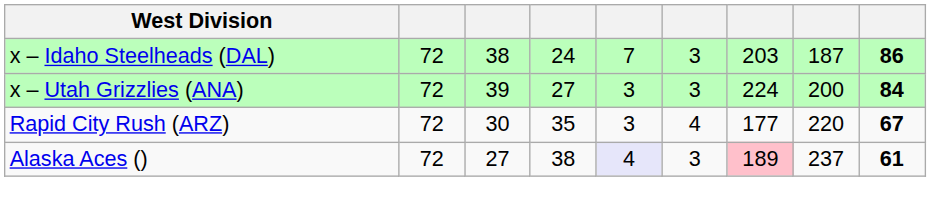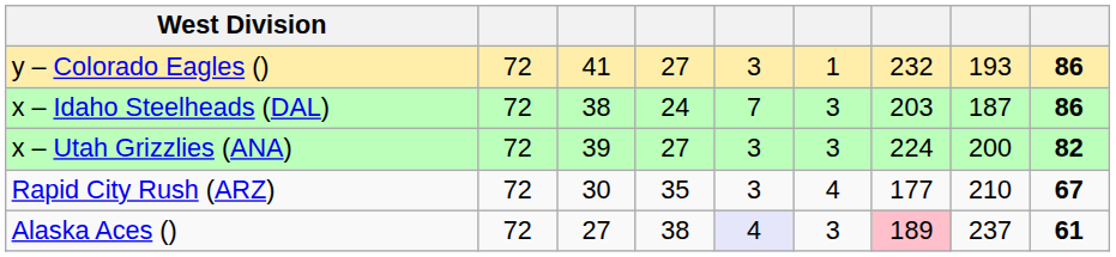 <table class="wikitable sortable" style="text-align:center">
 <tr>
 <th style="width:30%;" class="unsortable">West Division</th>
 <th style="width:5%;"></th>
 <th style="width:5%;"></th>
 <th style="width:5%;"></th>
 <th style="width:5%;"></th>
 <th style="width:5%;"></th>
 <th style="width:5%;"></th>
 <th style="width:5%;"></th>
 <th style="width:5%;"></th>
+</tr>
+<tr bgcolor=#ffeeaa>
+<td align=left>y – <a href='#'>Colorado Eagles</a> ()</td>
+<td>72</td>
+<td>41</td>
+<td>27</td>
+<td>3</td>
+<td>1</td>
+<td>232</td>
+<td>193</td>
+<td><strong>86</strong></td>
 </tr>
 <tr bgcolor=#bbffbb>
 <td align=left>x – <a href='#'>Idaho Steelheads</a> (<a href='#'>DAL</a>)</td>
 <td>72</td>
 <td>38</td>
 <td>24</td>
 <td>7</td>
 <td>3</td>
 <td>203</td>
 <td>187</td>
 <td><strong>86</strong></td>
 </tr>
 <tr bgcolor=#bbffbb>
 <td align=left>x – <a href='#'>Utah Grizzlies</a> (<a href='#'>ANA</a>)</td>
 <td>72</td>
 <td>39</td>
 <td>27</td>
 <td>3</td>
 <td>3</td>
 <td>224</td>
 <td>200</td>
-<td><strong>84</strong></td>
+<td><strong>82</strong></td>
 </tr>
 <tr>
 <td align=left><a href='#'>Rapid City Rush</a> (<a href='#'>ARZ</a>)</td>
 <td>72</td>
 <td>30</td>
 <td>35</td>
 <td>3</td>
 <td>4</td>
 <td>177</td>
-<td>220</td>
+<td>210</td>
 <td><strong>67</strong></td>
 </tr>
 <tr>
 <td align=left><a href='#'>Alaska Aces</a> ()</td>
 <td>72</td>
 <td>27</td>
 <td>38</td>
 <td style="background: lavender;">4</td>
 <td>3</td>
 <td style="background: pink;">189</td>
 <td>237</td>
 <td><strong>61</strong></td>
 </tr>
 </table>
